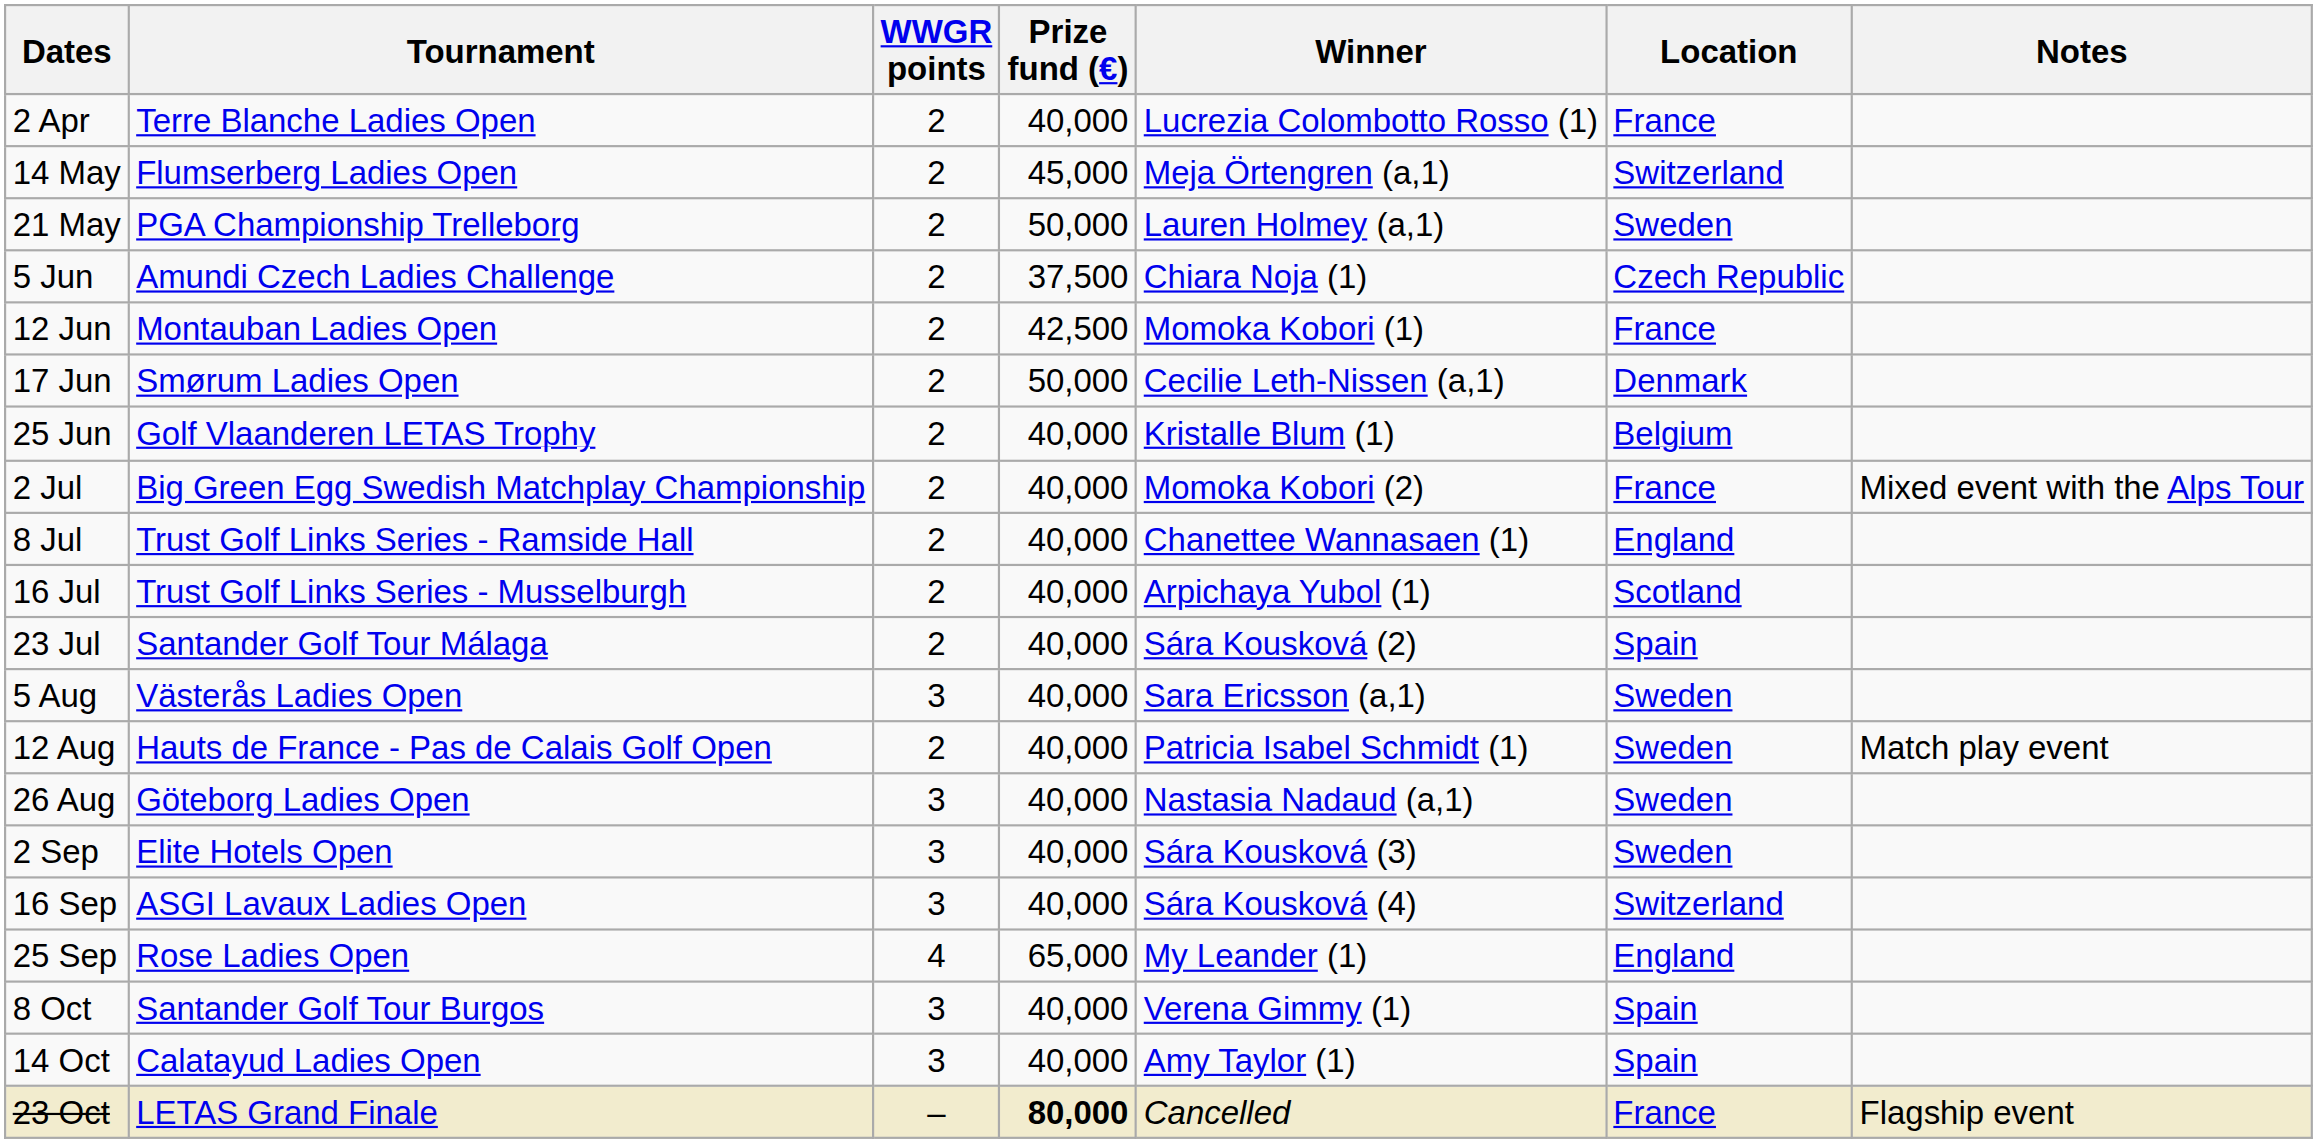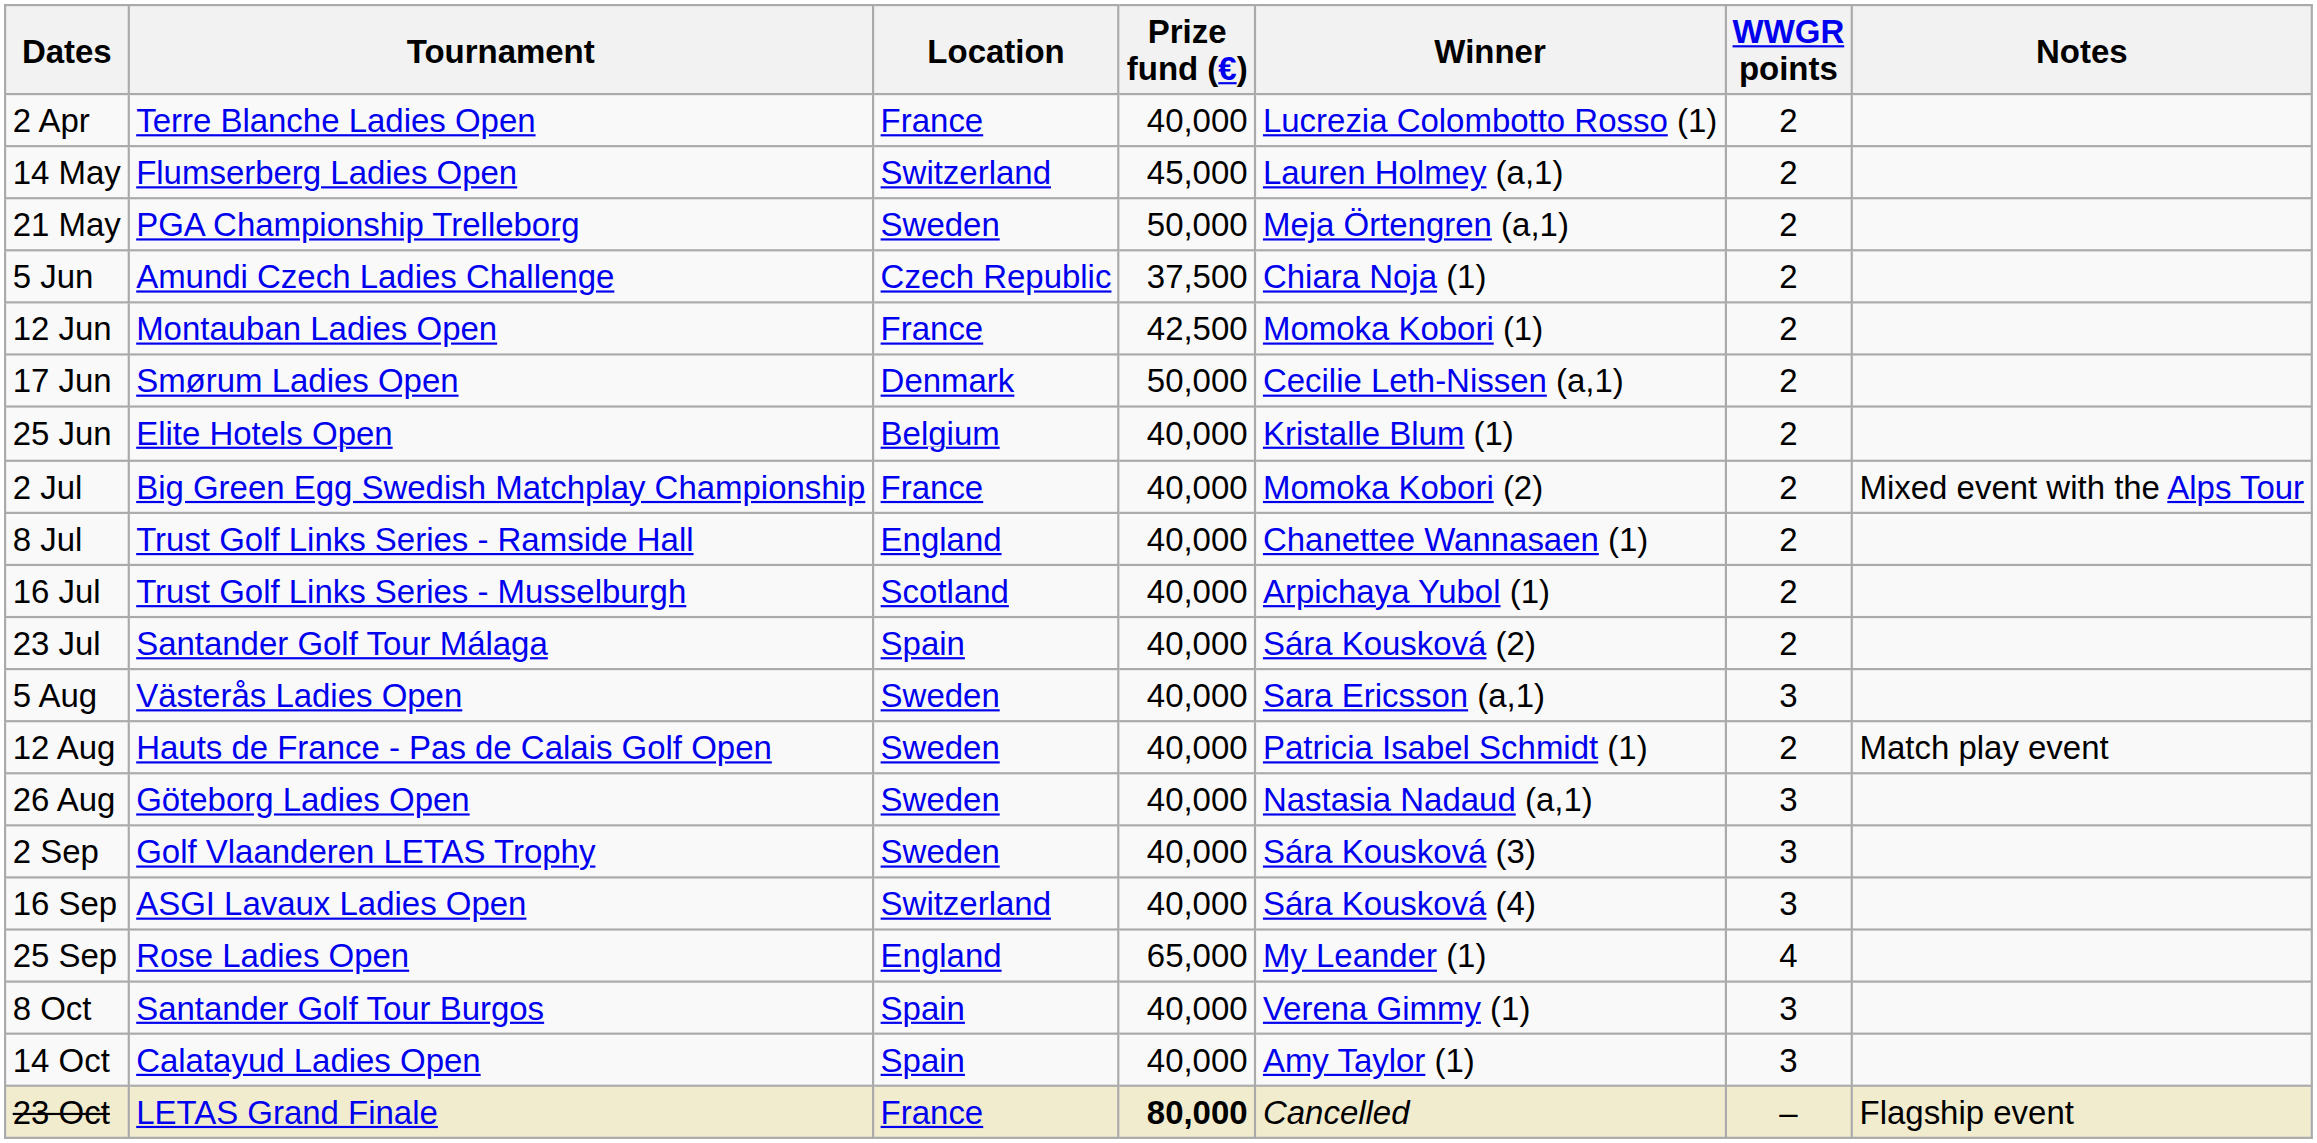 <table class="wikitable sortable" style="font-size:95%;">
 <tr>
 <th>Dates</th>
 <th>Tournament</th>
-<th><a href='#'>WWGR</a><br>points</th>
+<th>Location</th>
 <th>Prize<br>fund (<a href='#'>€</a>)</th>
 <th>Winner</th>
-<th>Location</th>
+<th><a href='#'>WWGR</a><br>points</th>
 <th>Notes</th>
 </tr>
 <tr>
 <td>2 Apr</td>
 <td><a href='#'>Terre Blanche Ladies Open</a></td>
-<td align=center>2</td>
+<td><a href='#'>France</a></td>
 <td align=right>40,000</td>
 <td> <a href='#'>Lucrezia Colombotto Rosso</a> (1)</td>
-<td><a href='#'>France</a></td>
+<td align=center>2</td>
 <td></td>
 </tr>
 <tr>
 <td>14 May</td>
 <td><a href='#'>Flumserberg Ladies Open</a></td>
+<td><a href='#'>Switzerland</a></td>
+<td align=right>45,000</td>
+<td> <a href='#'>Lauren Holmey</a> (a,1)</td>
 <td align=center>2</td>
-<td align=right>45,000</td>
-<td> <a href='#'>Meja Örtengren</a> (a,1)</td>
-<td><a href='#'>Switzerland</a></td>
 <td></td>
 </tr>
 <tr>
 <td>21 May</td>
 <td><a href='#'>PGA Championship Trelleborg</a></td>
+<td><a href='#'>Sweden</a></td>
+<td align=right>50,000</td>
+<td> <a href='#'>Meja Örtengren</a> (a,1)</td>
 <td align=center>2</td>
-<td align=right>50,000</td>
-<td> <a href='#'>Lauren Holmey</a> (a,1)</td>
-<td><a href='#'>Sweden</a></td>
 <td></td>
 </tr>
 <tr>
 <td>5 Jun</td>
 <td><a href='#'>Amundi Czech Ladies Challenge</a></td>
-<td align=center>2</td>
+<td><a href='#'>Czech Republic</a></td>
 <td align=right>37,500</td>
 <td> <a href='#'>Chiara Noja</a> (1)</td>
-<td><a href='#'>Czech Republic</a></td>
+<td align=center>2</td>
 <td></td>
 </tr>
 <tr>
 <td>12 Jun</td>
 <td><a href='#'>Montauban Ladies Open</a></td>
-<td align=center>2</td>
+<td><a href='#'>France</a></td>
 <td align=right>42,500</td>
 <td> <a href='#'>Momoka Kobori</a> (1)</td>
-<td><a href='#'>France</a></td>
+<td align=center>2</td>
 <td></td>
 </tr>
 <tr>
 <td>17 Jun</td>
 <td><a href='#'>Smørum Ladies Open</a></td>
-<td align=center>2</td>
+<td><a href='#'>Denmark</a></td>
 <td align=right>50,000</td>
 <td> <a href='#'>Cecilie Leth-Nissen</a> (a,1)</td>
-<td><a href='#'>Denmark</a></td>
+<td align=center>2</td>
 <td></td>
 </tr>
 <tr>
 <td>25 Jun</td>
-<td><a href='#'>Golf Vlaanderen LETAS Trophy</a></td>
-<td align=center>2</td>
+<td><a href='#'>Elite Hotels Open</a></td>
+<td><a href='#'>Belgium</a></td>
 <td align=right>40,000</td>
 <td> <a href='#'>Kristalle Blum</a> (1)</td>
-<td><a href='#'>Belgium</a></td>
+<td align=center>2</td>
 <td></td>
 </tr>
 <tr>
 <td>2 Jul</td>
 <td><a href='#'>Big Green Egg Swedish Matchplay Championship</a></td>
-<td align=center>2</td>
+<td><a href='#'>France</a></td>
 <td align=right>40,000</td>
 <td> <a href='#'>Momoka Kobori</a> (2)</td>
-<td><a href='#'>France</a></td>
+<td align=center>2</td>
 <td>Mixed event with the <a href='#'>Alps Tour</a></td>
 </tr>
 <tr>
 <td>8 Jul</td>
 <td><a href='#'>Trust Golf Links Series - Ramside Hall</a></td>
-<td align=center>2</td>
+<td><a href='#'>England</a></td>
 <td align=right>40,000</td>
 <td> <a href='#'>Chanettee Wannasaen</a> (1)</td>
-<td><a href='#'>England</a></td>
+<td align=center>2</td>
 <td></td>
 </tr>
 <tr>
 <td>16 Jul</td>
 <td><a href='#'>Trust Golf Links Series - Musselburgh</a></td>
-<td align=center>2</td>
+<td><a href='#'>Scotland</a></td>
 <td align=right>40,000</td>
 <td> <a href='#'>Arpichaya Yubol</a> (1)</td>
-<td><a href='#'>Scotland</a></td>
+<td align=center>2</td>
 <td></td>
 </tr>
 <tr>
 <td>23 Jul</td>
 <td><a href='#'>Santander Golf Tour Málaga</a></td>
-<td align=center>2</td>
+<td><a href='#'>Spain</a></td>
 <td align=right>40,000</td>
 <td> <a href='#'>Sára Kousková</a> (2)</td>
-<td><a href='#'>Spain</a></td>
+<td align=center>2</td>
 <td></td>
 </tr>
 <tr>
 <td>5 Aug</td>
 <td><a href='#'>Västerås Ladies Open</a></td>
-<td align=center>3</td>
+<td><a href='#'>Sweden</a></td>
 <td align=right>40,000</td>
 <td> <a href='#'>Sara Ericsson</a> (a,1)</td>
-<td><a href='#'>Sweden</a></td>
+<td align=center>3</td>
 <td></td>
 </tr>
 <tr>
 <td>12 Aug</td>
 <td><a href='#'>Hauts de France - Pas de Calais Golf Open</a></td>
-<td align=center>2</td>
+<td><a href='#'>Sweden</a></td>
 <td align=right>40,000</td>
 <td> <a href='#'>Patricia Isabel Schmidt</a> (1)</td>
-<td><a href='#'>Sweden</a></td>
+<td align=center>2</td>
 <td>Match play event</td>
 </tr>
 <tr>
 <td>26 Aug</td>
 <td><a href='#'>Göteborg Ladies Open</a></td>
-<td align=center>3</td>
+<td><a href='#'>Sweden</a></td>
 <td align=right>40,000</td>
 <td> <a href='#'>Nastasia Nadaud</a> (a,1)</td>
-<td><a href='#'>Sweden</a></td>
+<td align=center>3</td>
 <td></td>
 </tr>
 <tr>
 <td>2 Sep</td>
-<td><a href='#'>Elite Hotels Open</a></td>
-<td align=center>3</td>
+<td><a href='#'>Golf Vlaanderen LETAS Trophy</a></td>
+<td><a href='#'>Sweden</a></td>
 <td align=right>40,000</td>
 <td> <a href='#'>Sára Kousková</a> (3)</td>
-<td><a href='#'>Sweden</a></td>
+<td align=center>3</td>
 <td></td>
 </tr>
 <tr>
 <td>16 Sep</td>
 <td><a href='#'>ASGI Lavaux Ladies Open</a></td>
-<td align=center>3</td>
+<td><a href='#'>Switzerland</a></td>
 <td align=right>40,000</td>
 <td> <a href='#'>Sára Kousková</a> (4)</td>
-<td><a href='#'>Switzerland</a></td>
+<td align=center>3</td>
 <td></td>
 </tr>
 <tr>
 <td>25 Sep</td>
 <td><a href='#'>Rose Ladies Open</a></td>
-<td align=center>4</td>
+<td><a href='#'>England</a></td>
 <td align=right>65,000</td>
 <td> <a href='#'>My Leander</a> (1)</td>
-<td><a href='#'>England</a></td>
+<td align=center>4</td>
 <td></td>
 </tr>
 <tr>
 <td>8 Oct</td>
 <td><a href='#'>Santander Golf Tour Burgos</a></td>
-<td align=center>3</td>
+<td><a href='#'>Spain</a></td>
 <td align=right>40,000</td>
 <td> <a href='#'>Verena Gimmy</a> (1)</td>
-<td><a href='#'>Spain</a></td>
+<td align=center>3</td>
 <td></td>
 </tr>
 <tr>
 <td>14 Oct</td>
 <td><a href='#'>Calatayud Ladies Open</a></td>
-<td align=center>3</td>
+<td><a href='#'>Spain</a></td>
 <td align=right>40,000</td>
 <td> <a href='#'>Amy Taylor</a> (1)</td>
-<td><a href='#'>Spain</a></td>
+<td align=center>3</td>
 <td></td>
 </tr>
 <tr style="background:#f2ecce;">
 <td><s>23 Oct</s></td>
 <td><a href='#'>LETAS Grand Finale</a></td>
-<td align=center>–</td>
+<td><a href='#'>France</a></td>
 <td align=right><strong>80,000</strong></td>
 <td><em>Cancelled</em></td>
-<td><a href='#'>France</a></td>
+<td align=center>–</td>
 <td>Flagship event</td>
 </tr>
 </table>
